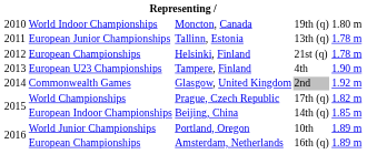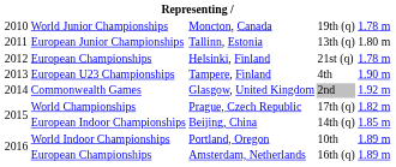 <table>
 <tr>
 <th colspan="6">Representing  / </th>
 </tr>
 <tr>
 <td>2010</td>
-<td><a href='#'>World Indoor Championships</a></td>
+<td><a href='#'>World Junior Championships</a></td>
 <td><a href='#'>Moncton</a>, <a href='#'>Canada</a></td>
 <td>19th (q)</td>
-<td>1.80 m</td>
+<td><a href='#'>1.78 m</a></td>
 </tr>
 <tr>
 <td>2011</td>
 <td><a href='#'>European Junior Championships</a></td>
 <td><a href='#'>Tallinn</a>, <a href='#'>Estonia</a></td>
 <td>13th (q)</td>
-<td><a href='#'>1.78 m</a></td>
+<td>1.80 m</td>
 </tr>
 <tr>
 <td>2012</td>
 <td><a href='#'>European Championships</a></td>
 <td><a href='#'>Helsinki</a>, <a href='#'>Finland</a></td>
 <td>21st (q)</td>
 <td><a href='#'>1.78 m</a></td>
 </tr>
 <tr>
 <td>2013</td>
 <td><a href='#'>European U23 Championships</a></td>
 <td><a href='#'>Tampere</a>, <a href='#'>Finland</a></td>
 <td>4th</td>
 <td><a href='#'>1.90 m</a></td>
 </tr>
 <tr>
 <td>2014</td>
 <td><a href='#'>Commonwealth Games</a></td>
 <td><a href='#'>Glasgow</a>, <a href='#'>United Kingdom</a></td>
 <td bgcolor="silver">2nd</td>
 <td><a href='#'>1.92 m</a></td>
 </tr>
 <tr>
 <td rowspan=2>2015</td>
 <td><a href='#'>World Championships</a></td>
 <td><a href='#'>Prague, Czech Republic</a></td>
 <td>17th (q)</td>
 <td><a href='#'>1.82 m</a></td>
 </tr>
 <tr>
 <td><a href='#'>European Indoor Championships</a></td>
 <td><a href='#'>Beijing, China</a></td>
 <td>14th (q)</td>
 <td><a href='#'>1.85 m</a></td>
 </tr>
 <tr>
 <td rowspan=2>2016</td>
-<td><a href='#'>World Junior Championships</a></td>
+<td><a href='#'>World Indoor Championships</a></td>
 <td><a href='#'>Portland, Oregon</a></td>
 <td>10th</td>
 <td><a href='#'>1.89 m</a></td>
 </tr>
 <tr>
 <td><a href='#'>European Championships</a></td>
 <td><a href='#'>Amsterdam, Netherlands</a></td>
 <td>16th (q)</td>
 <td><a href='#'>1.89 m</a></td>
 </tr>
 </table>
